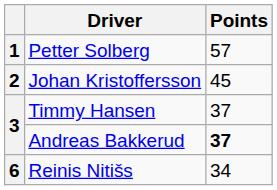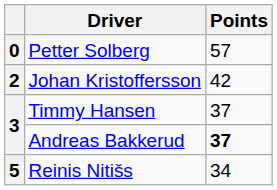 <table class="wikitable" style="font-size: 95%;">
 <tr>
 <th></th>
 <th>Driver</th>
 <th>Points</th>
 </tr>
 <tr>
-<th>1</th>
+<th>0</th>
 <td> <a href='#'>Petter Solberg</a></td>
 <td>57</td>
 </tr>
 <tr>
 <th>2</th>
 <td> <a href='#'>Johan Kristoffersson</a></td>
-<td>45</td>
+<td>42</td>
 </tr>
 <tr>
 <th rowspan=2>3</th>
 <td> <a href='#'>Timmy Hansen</a></td>
 <td>37</td>
 </tr>
 <tr>
 <td> <a href='#'>Andreas Bakkerud</a></td>
 <td><strong>37</strong></td>
 </tr>
 <tr>
-<th>6</th>
+<th>5</th>
 <td> <a href='#'>Reinis Nitišs</a></td>
 <td>34</td>
 </tr>
 </table>
